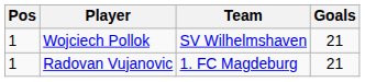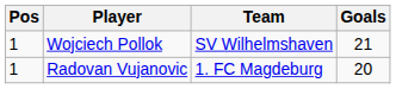 <table class="wikitable">
 <tr>
 <th>Pos</th>
 <th>Player</th>
 <th>Team</th>
 <th>Goals</th>
 </tr>
 <tr>
 <td>1</td>
 <td> <a href='#'>Wojciech Pollok</a></td>
 <td><a href='#'>SV Wilhelmshaven</a></td>
 <td align=center>21</td>
 </tr>
 <tr>
 <td>1</td>
 <td> <a href='#'>Radovan Vujanovic</a></td>
 <td><a href='#'>1. FC Magdeburg</a></td>
-<td align=center>21</td>
+<td align=center>20</td>
 </tr>
 </table>
